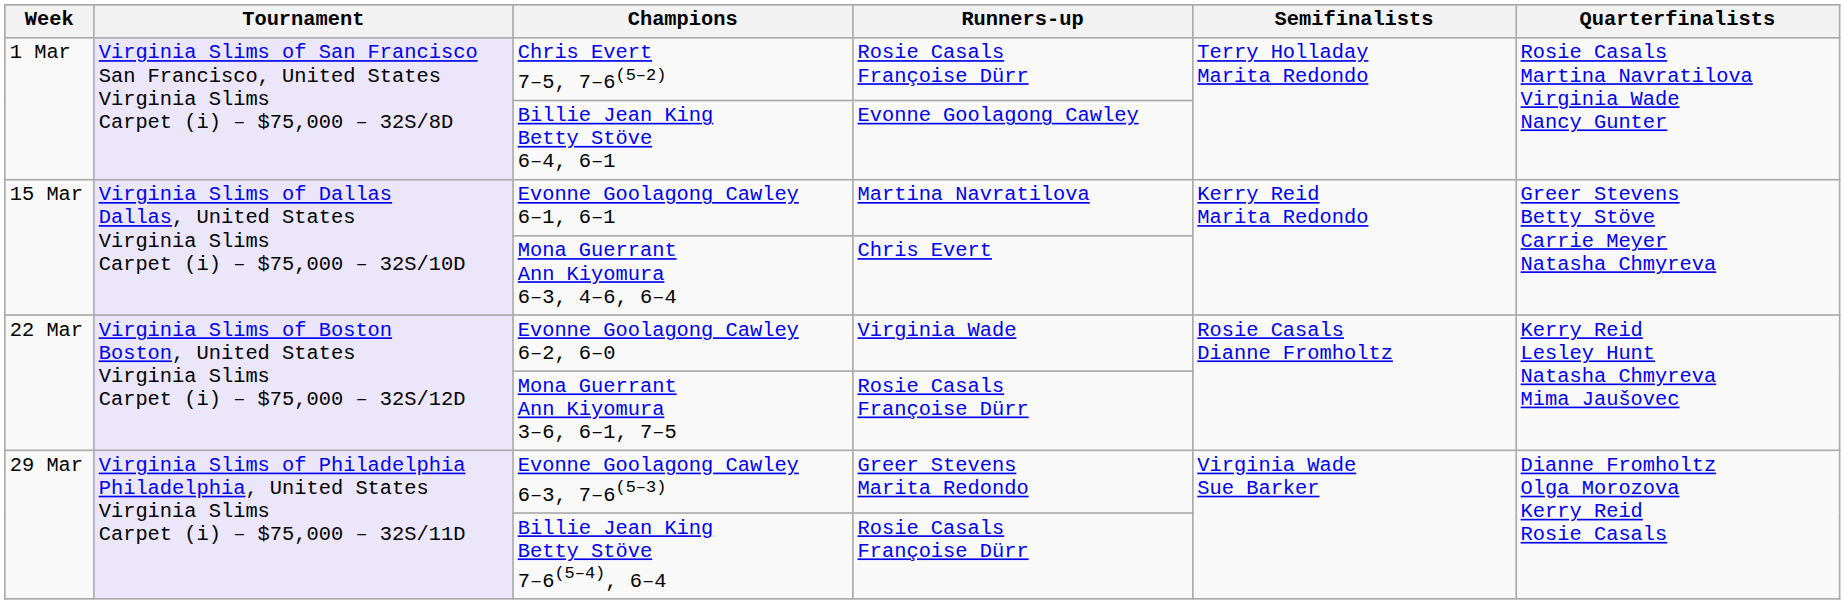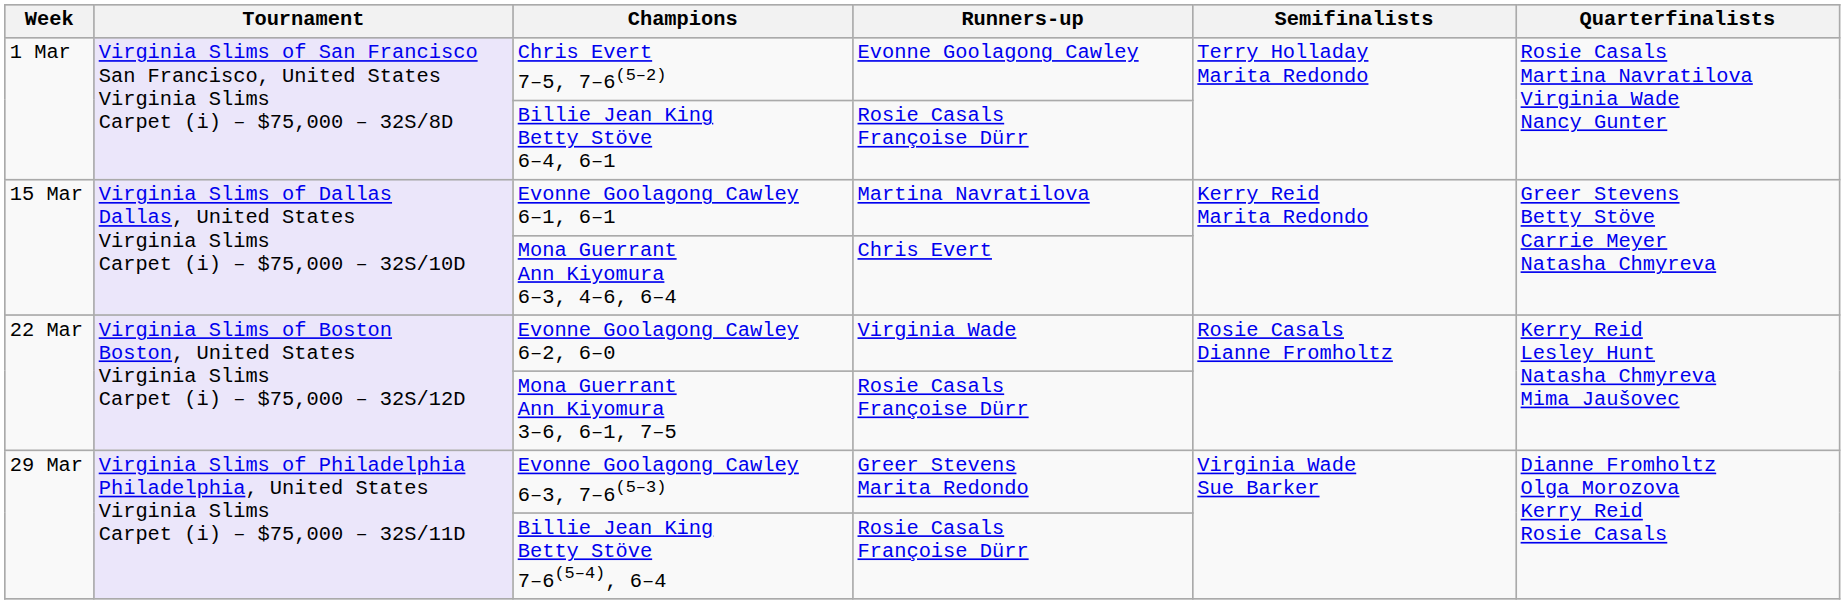 <table class=wikitable style=font-size:95%>
 <tr>
 <th style="width:48px;">Week</th>
 <th style="width:248px;">Tournament</th>
 <th style="width:200px;">Champions</th>
 <th style="width:200px;">Runners-up</th>
 <th style="width:190px;">Semifinalists</th>
 <th style="width:190px;">Quarterfinalists</th>
 </tr>
 <tr valign=top>
 <td rowspan=2>1 Mar</td>
 <td style="background:#ebe6fa;" rowspan="2"><a href='#'>Virginia Slims of San Francisco</a><br> San Francisco, United States<br>Virginia Slims<br>Carpet (i) – $75,000 – 32S/8D</td>
 <td> <a href='#'>Chris Evert</a><br>7–5, 7–6<sup>(5–2)</sup></td>
-<td> <a href='#'>Rosie Casals</a> <br>  <a href='#'>Françoise Dürr</a></td>
+<td> <a href='#'>Evonne Goolagong Cawley</a></td>
 <td rowspan=2> <a href='#'>Terry Holladay</a><br> <a href='#'>Marita Redondo</a></td>
 <td rowspan=2> <a href='#'>Rosie Casals</a> <br> <a href='#'>Martina Navratilova</a><br> <a href='#'>Virginia Wade</a><br> <a href='#'>Nancy Gunter</a></td>
 </tr>
 <tr valign=top>
 <td> <a href='#'>Billie Jean King</a><br>  <a href='#'>Betty Stöve</a><br>6–4, 6–1</td>
-<td> <a href='#'>Evonne Goolagong Cawley</a></td>
+<td> <a href='#'>Rosie Casals</a> <br>  <a href='#'>Françoise Dürr</a></td>
 </tr>
 <tr valign=top>
 <td rowspan=2>15 Mar</td>
 <td style="background:#ebe6fa;" rowspan="2"><a href='#'>Virginia Slims of Dallas</a><br> <a href='#'>Dallas</a>, United States<br>Virginia Slims<br>Carpet (i) – $75,000 – 32S/10D</td>
 <td> <a href='#'>Evonne Goolagong Cawley</a><br>6–1, 6–1</td>
 <td> <a href='#'>Martina Navratilova</a></td>
 <td rowspan=2> <a href='#'>Kerry Reid</a><br> <a href='#'>Marita Redondo</a></td>
 <td rowspan=2> <a href='#'>Greer Stevens</a><br> <a href='#'>Betty Stöve</a><br> <a href='#'>Carrie Meyer</a><br> <a href='#'>Natasha Chmyreva</a></td>
 </tr>
 <tr valign=top>
 <td> <a href='#'>Mona Guerrant</a> <br>  <a href='#'>Ann Kiyomura</a><br>6–3, 4–6, 6–4</td>
 <td> <a href='#'>Chris Evert</a></td>
 </tr>
 <tr valign=top>
 <td rowspan=2>22 Mar</td>
 <td style="background:#ebe6fa;" rowspan="2"><a href='#'>Virginia Slims of Boston</a><br> <a href='#'>Boston</a>, United States<br>Virginia Slims<br>Carpet (i) – $75,000 – 32S/12D</td>
 <td> <a href='#'>Evonne Goolagong Cawley</a><br>6–2, 6–0</td>
 <td> <a href='#'>Virginia Wade</a></td>
 <td rowspan=2> <a href='#'>Rosie Casals</a><br> <a href='#'>Dianne Fromholtz</a></td>
 <td rowspan=2> <a href='#'>Kerry Reid</a><br> <a href='#'>Lesley Hunt</a><br> <a href='#'>Natasha Chmyreva</a><br> <a href='#'>Mima Jaušovec</a></td>
 </tr>
 <tr valign=top>
 <td> <a href='#'>Mona Guerrant</a> <br>  <a href='#'>Ann Kiyomura</a><br>3–6, 6–1, 7–5</td>
 <td> <a href='#'>Rosie Casals</a> <br>  <a href='#'>Françoise Dürr</a></td>
 </tr>
 <tr valign=top>
 <td rowspan=2>29 Mar</td>
 <td style="background:#ebe6fa;" rowspan="2"><a href='#'>Virginia Slims of Philadelphia</a><br> <a href='#'>Philadelphia</a>, United States<br>Virginia Slims<br>Carpet (i) – $75,000 – 32S/11D</td>
 <td> <a href='#'>Evonne Goolagong Cawley</a><br>6–3, 7–6<sup>(5–3)</sup></td>
 <td> <a href='#'>Greer Stevens</a> <br>  <a href='#'>Marita Redondo</a></td>
 <td rowspan=2> <a href='#'>Virginia Wade</a><br> <a href='#'>Sue Barker</a></td>
 <td rowspan=2> <a href='#'>Dianne Fromholtz</a><br> <a href='#'>Olga Morozova</a><br> <a href='#'>Kerry Reid</a><br> <a href='#'>Rosie Casals</a></td>
 </tr>
 <tr valign=top>
 <td> <a href='#'>Billie Jean King</a><br>  <a href='#'>Betty Stöve</a><br>7–6<sup>(5–4)</sup>, 6–4</td>
 <td> <a href='#'>Rosie Casals</a> <br>  <a href='#'>Françoise Dürr</a></td>
 </tr>
 </table>
